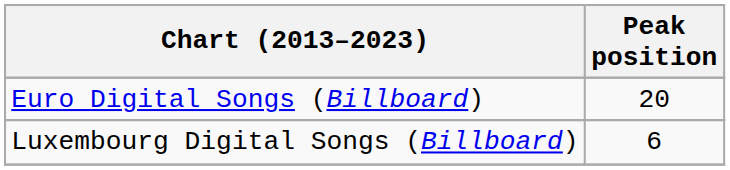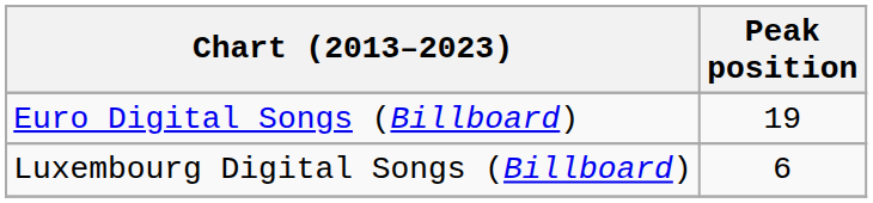 <table class="wikitable sortable">
 <tr>
 <th>Chart (2013–2023)</th>
 <th>Peak<br>position</th>
 </tr>
 <tr>
 </tr>
 <tr>
 </tr>
 <tr>
 <td><a href='#'>Euro Digital Songs</a> (<em><a href='#'>Billboard</a></em>)</td>
-<td align="center">20</td>
+<td align="center">19</td>
 </tr>
 <tr>
 </tr>
 <tr>
 <td>Luxembourg Digital Songs (<em><a href='#'>Billboard</a></em>)</td>
 <td align="center">6</td>
 </tr>
 <tr>
 </tr>
 </table>
